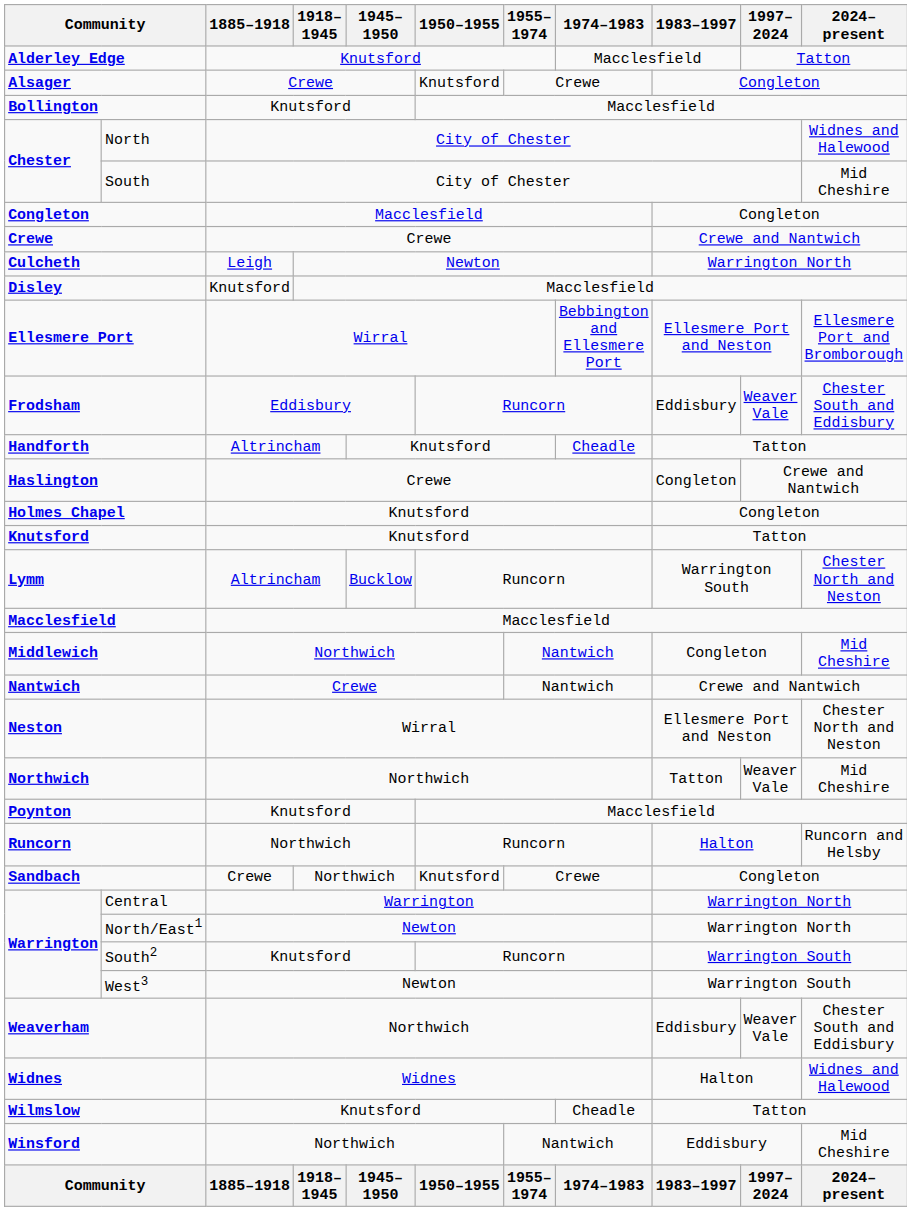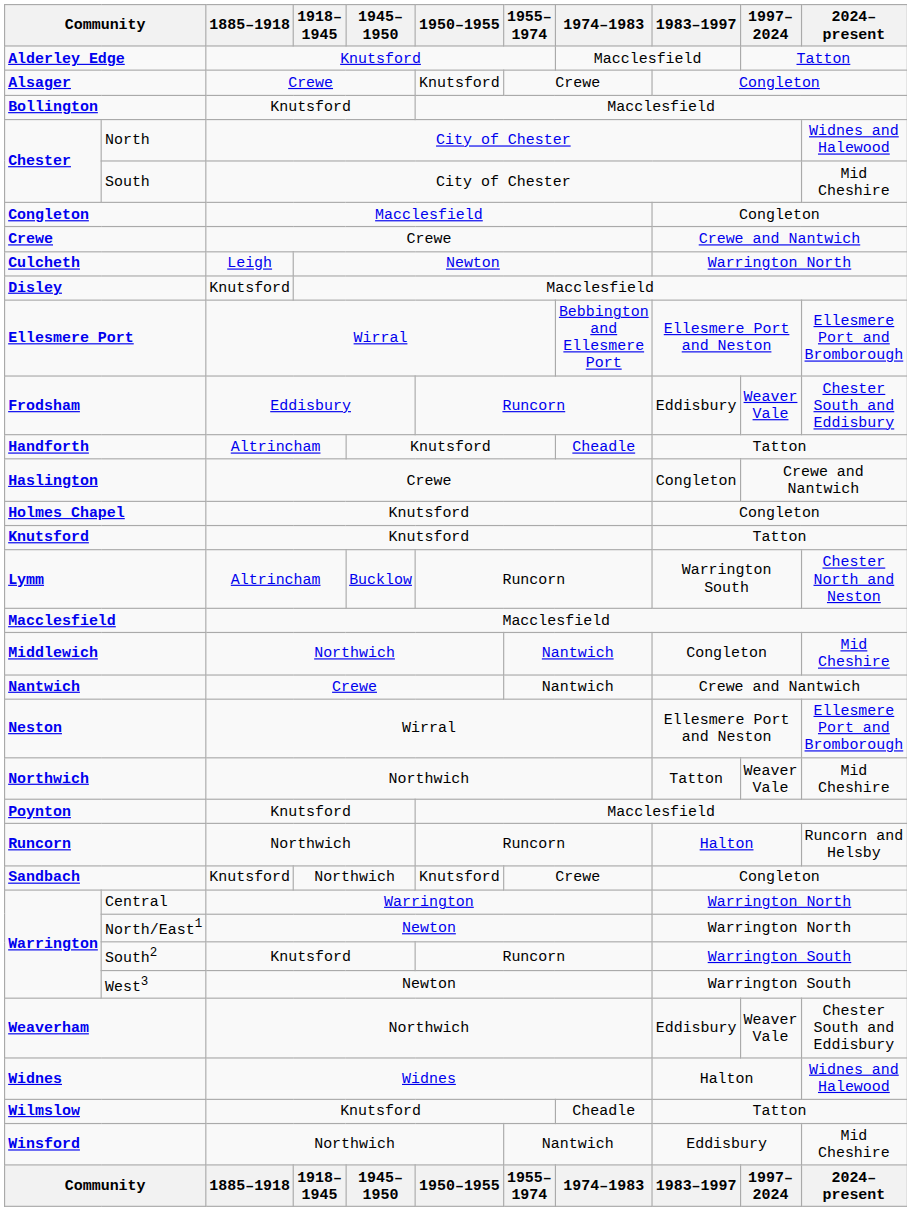 <table class="wikitable">
 <tr>
 <th colspan="2">Community</th>
 <th>1885–1918</th>
 <th>1918–1945</th>
 <th>1945–1950</th>
 <th>1950–1955</th>
 <th>1955–1974</th>
 <th>1974–1983</th>
 <th>1983–1997</th>
 <th>1997–2024</th>
 <th>2024–present</th>
 </tr>
 <tr>
 <td colspan="2"><strong><a href='#'>Alderley Edge</a></strong></td>
 <td colspan="5" align="center"><a href='#'>Knutsford</a></td>
 <td colspan="2" align="center">Macclesfield</td>
 <td colspan="2" align="center"><a href='#'>Tatton</a></td>
 </tr>
 <tr>
 <td colspan="2"><strong><a href='#'>Alsager</a></strong></td>
 <td colspan="3" align="center"><a href='#'>Crewe</a></td>
 <td align="center">Knutsford</td>
 <td colspan="2" align="center">Crewe</td>
 <td colspan="3" align="center"><a href='#'>Congleton</a></td>
 </tr>
 <tr>
 <td colspan="2"><strong><a href='#'>Bollington</a></strong></td>
 <td colspan="3" align="center">Knutsford</td>
 <td colspan="6" align="center">Macclesfield</td>
 </tr>
 <tr>
 <td rowspan="2"><strong><a href='#'>Chester</a></strong></td>
 <td>North</td>
 <td colspan="8" align="center"><a href='#'>City of Chester</a></td>
 <td align="center"><a href='#'>Widnes and Halewood</a></td>
 </tr>
 <tr>
 <td>South</td>
 <td colspan="8" align="center">City of Chester</td>
 <td align="center">Mid Cheshire</td>
 </tr>
 <tr>
 <td colspan="2"><strong><a href='#'>Congleton</a></strong></td>
 <td colspan="6" align="center"><a href='#'>Macclesfield</a></td>
 <td colspan="3" align="center">Congleton</td>
 </tr>
 <tr>
 <td colspan="2"><strong><a href='#'>Crewe</a></strong></td>
 <td colspan="6" align="center">Crewe</td>
 <td colspan="3" align="center"><a href='#'>Crewe and Nantwich</a></td>
 </tr>
 <tr>
 <td colspan="2"><strong><a href='#'>Culcheth</a></strong></td>
 <td align="center"><a href='#'>Leigh</a></td>
 <td colspan="5" align="center"><a href='#'>Newton</a></td>
 <td colspan="3" align="center"><a href='#'>Warrington North</a></td>
 </tr>
 <tr>
 <td colspan="2"><strong><a href='#'>Disley</a></strong></td>
 <td align="center">Knutsford</td>
 <td colspan="8" align="center">Macclesfield</td>
 </tr>
 <tr>
 <td colspan="2"><strong><a href='#'>Ellesmere Port</a></strong></td>
 <td colspan="5" align="center"><a href='#'>Wirral</a></td>
 <td align="center"><a href='#'>Bebbington and Ellesmere Port</a></td>
 <td colspan="2" align="center"><a href='#'>Ellesmere Port and Neston</a></td>
 <td align="center"><a href='#'>Ellesmere Port and Bromborough</a></td>
 </tr>
 <tr>
 <td colspan="2"><strong><a href='#'>Frodsham</a></strong></td>
 <td colspan="3" align="center"><a href='#'>Eddisbury</a></td>
 <td colspan="3" align="center"><a href='#'>Runcorn</a></td>
 <td align="center">Eddisbury</td>
 <td align="center"><a href='#'>Weaver Vale</a></td>
 <td align="center"><a href='#'>Chester South and Eddisbury</a></td>
 </tr>
 <tr>
 <td colspan="2"><strong><a href='#'>Handforth</a></strong></td>
 <td colspan="2" align="center"><a href='#'>Altrincham</a></td>
 <td colspan="3" align="center">Knutsford</td>
 <td align="center"><a href='#'>Cheadle</a></td>
 <td colspan="3" align="center">Tatton</td>
 </tr>
 <tr>
 <td colspan="2"><strong><a href='#'>Haslington</a></strong></td>
 <td colspan="6" align="center">Crewe</td>
 <td align="center">Congleton</td>
 <td colspan="2" align="center">Crewe and Nantwich</td>
 </tr>
 <tr>
 <td colspan="2"><strong><a href='#'>Holmes Chapel</a></strong></td>
 <td colspan="6" align="center">Knutsford</td>
 <td colspan="3" align="center">Congleton</td>
 </tr>
 <tr>
 <td colspan="2"><strong><a href='#'>Knutsford</a></strong></td>
 <td colspan="6" align="center">Knutsford</td>
 <td colspan="3" align="center">Tatton</td>
 </tr>
 <tr>
 <td colspan="2"><strong><a href='#'>Lymm</a></strong></td>
 <td colspan="2" align="center"><a href='#'>Altrincham</a></td>
 <td align="center"><a href='#'>Bucklow</a></td>
 <td colspan="3" align="center">Runcorn</td>
 <td colspan="2" align="center">Warrington South</td>
 <td align="center"><a href='#'>Chester North and Neston</a></td>
 </tr>
 <tr>
 <td colspan="2"><strong><a href='#'>Macclesfield</a></strong></td>
 <td colspan="9" align="center">Macclesfield</td>
 </tr>
 <tr>
 <td colspan="2"><strong><a href='#'>Middlewich</a></strong></td>
 <td colspan="4" align="center"><a href='#'>Northwich</a></td>
 <td colspan="2" align="center"><a href='#'>Nantwich</a></td>
 <td colspan="2" align="center">Congleton</td>
 <td align="center"><a href='#'>Mid Cheshire</a></td>
 </tr>
 <tr>
 <td colspan="2"><strong><a href='#'>Nantwich</a></strong></td>
 <td colspan="4" align="center"><a href='#'>Crewe</a></td>
 <td colspan="2" align="center">Nantwich</td>
 <td colspan="3" align="center">Crewe and Nantwich</td>
 </tr>
 <tr>
 <td colspan="2"><strong><a href='#'>Neston</a></strong></td>
 <td colspan="6" align="center">Wirral</td>
 <td colspan="2" align="center">Ellesmere Port and Neston</td>
-<td align="center">Chester North and Neston</td>
+<td align="center"><a href='#'>Ellesmere Port and Bromborough</a></td>
 </tr>
 <tr>
 <td colspan="2"><strong><a href='#'>Northwich</a></strong></td>
 <td colspan="6" align="center">Northwich</td>
 <td align="center">Tatton</td>
 <td align="center">Weaver Vale</td>
 <td align="center">Mid Cheshire</td>
 </tr>
 <tr>
 <td colspan="2"><strong><a href='#'>Poynton</a></strong></td>
 <td colspan="3" align="center">Knutsford</td>
 <td colspan="6" align="center">Macclesfield</td>
 </tr>
 <tr>
 <td colspan="2"><strong><a href='#'>Runcorn</a></strong></td>
 <td colspan="3" align="center">Northwich</td>
 <td colspan="3" align="center">Runcorn</td>
 <td colspan="2" align="center"><a href='#'>Halton</a></td>
 <td align="center">Runcorn and Helsby</td>
 </tr>
 <tr>
 <td colspan="2"><strong><a href='#'>Sandbach</a></strong></td>
-<td align="center">Crewe</td>
+<td align="center">Knutsford</td>
 <td colspan="2" align="center">Northwich</td>
 <td align="center">Knutsford</td>
 <td colspan="2" align="center">Crewe</td>
 <td colspan="3" align="center">Congleton</td>
 </tr>
 <tr>
 <td rowspan="4"><strong><a href='#'>Warrington</a></strong></td>
 <td>Central</td>
 <td colspan="6" align="center"><a href='#'>Warrington</a></td>
 <td colspan="3" align="center"><a href='#'>Warrington North</a></td>
 </tr>
 <tr>
 <td>North/East<sup>1</sup></td>
 <td colspan="6" align="center"><a href='#'>Newton</a></td>
 <td colspan="3" align="center">Warrington North</td>
 </tr>
 <tr>
 <td>South<sup>2</sup></td>
 <td colspan="3" align="center">Knutsford</td>
 <td colspan="3" align="center">Runcorn</td>
 <td colspan="3" align="center"><a href='#'>Warrington South</a></td>
 </tr>
 <tr>
 <td>West<sup>3</sup></td>
 <td colspan="6" align="center">Newton</td>
 <td colspan="3" align="center">Warrington South</td>
 </tr>
 <tr>
 <td colspan="2"><strong><a href='#'>Weaverham</a></strong></td>
 <td colspan="6" align="center">Northwich</td>
 <td align="center">Eddisbury</td>
 <td align="center">Weaver Vale</td>
 <td align="center">Chester South and Eddisbury</td>
 </tr>
 <tr>
 <td colspan="2"><strong><a href='#'>Widnes</a></strong></td>
 <td colspan="6" align="center"><a href='#'>Widnes</a></td>
 <td colspan="2" align="center">Halton</td>
 <td align="center"><a href='#'>Widnes and Halewood</a></td>
 </tr>
 <tr>
 <td colspan="2"><strong><a href='#'>Wilmslow</a></strong></td>
 <td colspan="5" align="center">Knutsford</td>
 <td align="center">Cheadle</td>
 <td colspan="3" align="center">Tatton</td>
 </tr>
 <tr>
 <td colspan="2"><strong><a href='#'>Winsford</a></strong></td>
 <td colspan="4" align="center">Northwich</td>
 <td colspan="2" align="center">Nantwich</td>
 <td colspan="2" align="center">Eddisbury</td>
 <td align="center">Mid Cheshire</td>
 </tr>
 <tr>
 <th colspan="2">Community</th>
 <th>1885–1918</th>
 <th>1918–1945</th>
 <th>1945–1950</th>
 <th>1950–1955</th>
 <th>1955–1974</th>
 <th>1974–1983</th>
 <th>1983–1997</th>
 <th>1997–2024</th>
 <th>2024–present</th>
 </tr>
 </table>
